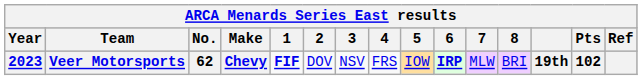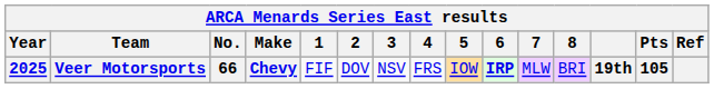 <table class="wikitable" style="text-align:center; font-size:75%">
 <tr>
 <th colspan=15><a href='#'>ARCA Menards Series East</a> results</th>
 </tr>
 <tr>
 <th>Year</th>
 <th>Team</th>
 <th>No.</th>
 <th>Make</th>
 <th>1</th>
 <th>2</th>
 <th>3</th>
 <th>4</th>
 <th>5</th>
 <th>6</th>
 <th>7</th>
 <th>8</th>
 <th></th>
 <th>Pts</th>
 <th>Ref</th>
 </tr>
 <tr>
-<th><a href='#'>2023</a></th>
+<th><a href='#'>2025</a></th>
 <th><a href='#'>Veer Motorsports</a></th>
-<th>62</th>
+<th>66</th>
 <th><a href='#'>Chevy</a></th>
-<td><strong><a href='#'>FIF</a></strong></td>
+<td><a href='#'>FIF</a></td>
 <td><a href='#'>DOV</a></td>
 <td><a href='#'>NSV</a></td>
 <td><a href='#'>FRS</a></td>
 <td style="background:#FFDF9F;"><a href='#'>IOW</a><br></td>
 <td style="background:#DFFFDF;"><strong><a href='#'>IRP</a><br></strong></td>
 <td style="background:#EFCFFF;"><a href='#'>MLW</a><br></td>
 <td style="background:#EFCFFF;"><a href='#'>BRI</a><br></td>
 <th>19th</th>
-<th>102</th>
+<th>105</th>
 <th></th>
 </tr>
 </table>
